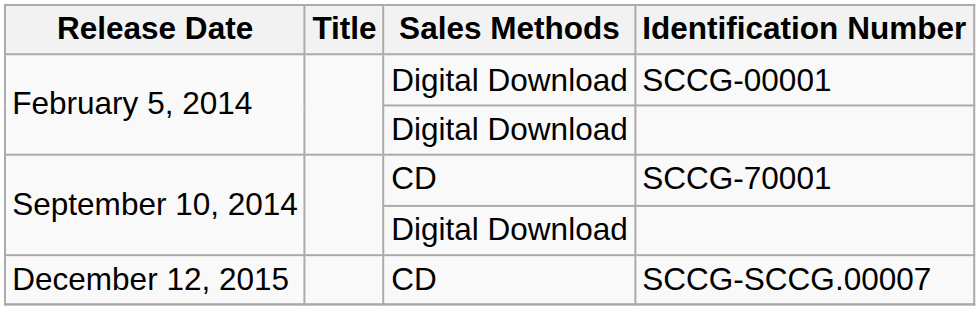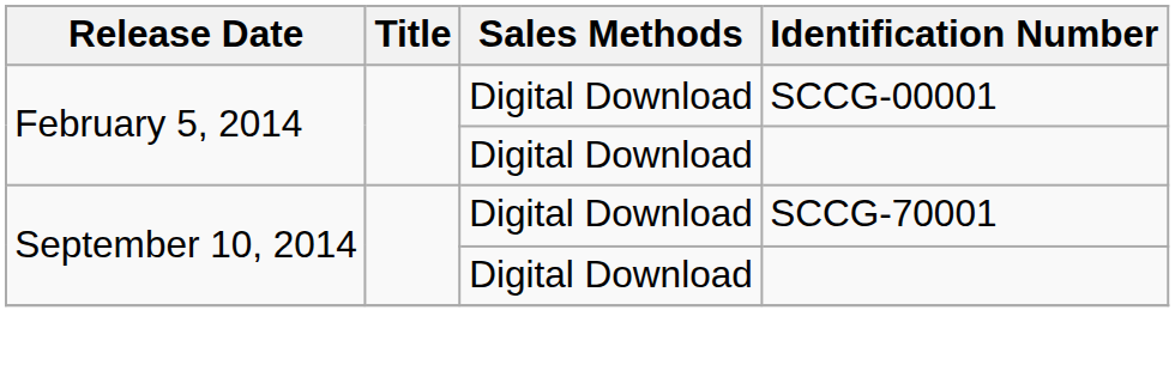 <table class="wikitable">
 <tr>
 <th>Release Date</th>
 <th>Title</th>
 <th>Sales Methods</th>
 <th>Identification Number</th>
 </tr>
 <tr>
 <td rowspan="2">February 5, 2014</td>
 <td rowspan="2"></td>
 <td>Digital Download</td>
 <td>SCCG-00001</td>
 </tr>
 <tr>
 <td>Digital Download</td>
 <td></td>
 </tr>
 <tr>
 <td rowspan="2">September 10, 2014</td>
 <td rowspan="2"></td>
-<td>CD</td>
+<td>Digital Download</td>
 <td>SCCG-70001</td>
 </tr>
 <tr>
 <td>Digital Download</td>
 <td></td>
 </tr>
 <tr>
-<td rowspan="1">December 12, 2015</td>
-<td rowspan="1"></td>
-<td>CD</td>
-<td>SCCG-SCCG.00007</td>
-</tr>
-<tr>
 </tr>
 </table>
